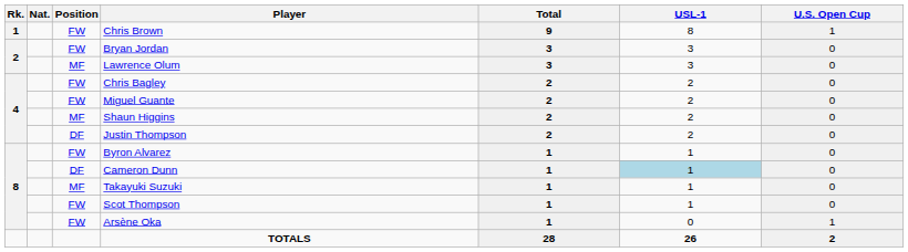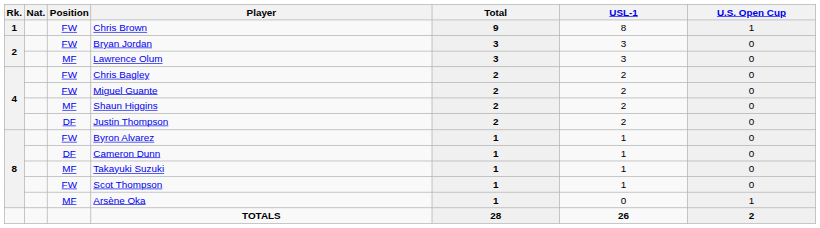 <table class="wikitable" style="font-size:95%; text-align:center;">
 <tr>
 <th width="1%">Rk.</th>
 <th width="1%">Nat.</th>
 <th width="1%">Position</th>
 <th width="42%">Player</th>
 <th width=80>Total</th>
 <th width=80><a href='#'>USL-1</a></th>
 <th width=80><a href='#'>U.S. Open Cup</a></th>
 </tr>
 <tr>
 <th rowspan="1"><strong>1</strong></th>
 <td></td>
 <td><a href='#'>FW</a></td>
 <td style="text-align: left;"><a href='#'>Chris Brown</a></td>
 <td style="background: #F0F0F0;"><strong>9</strong></td>
 <td>8</td>
 <td style="background: #F0F0F0;">1</td>
 </tr>
 <tr>
 <th rowspan="2"><strong>2</strong></th>
 <td></td>
 <td><a href='#'>FW</a></td>
 <td style="text-align: left;"><a href='#'>Bryan Jordan</a></td>
 <td style="background: #F0F0F0;"><strong>3</strong></td>
 <td>3</td>
 <td style="background: #F0F0F0;">0</td>
 </tr>
 <tr>
 <td></td>
 <td><a href='#'>MF</a></td>
 <td style="text-align: left;"><a href='#'>Lawrence Olum</a></td>
 <td style="background: #F0F0F0;"><strong>3</strong></td>
 <td>3</td>
 <td style="background: #F0F0F0;">0</td>
 </tr>
 <tr>
 <th rowspan="4"><strong>4</strong></th>
 <td></td>
 <td><a href='#'>FW</a></td>
 <td style="text-align: left;"><a href='#'>Chris Bagley</a></td>
 <td style="background: #F0F0F0;"><strong>2</strong></td>
 <td>2</td>
 <td style="background: #F0F0F0;">0</td>
 </tr>
 <tr>
 <td></td>
 <td><a href='#'>FW</a></td>
 <td style="text-align: left;"><a href='#'>Miguel Guante</a></td>
 <td style="background: #F0F0F0;"><strong>2</strong></td>
 <td>2</td>
 <td style="background: #F0F0F0;">0</td>
 </tr>
 <tr>
 <td></td>
 <td><a href='#'>MF</a></td>
 <td style="text-align: left;"><a href='#'>Shaun Higgins</a></td>
 <td style="background: #F0F0F0;"><strong>2</strong></td>
 <td>2</td>
 <td style="background: #F0F0F0;">0</td>
 </tr>
 <tr>
 <td></td>
 <td><a href='#'>DF</a></td>
 <td style="text-align: left;"><a href='#'>Justin Thompson</a></td>
 <td style="background: #F0F0F0;"><strong>2</strong></td>
 <td>2</td>
 <td style="background: #F0F0F0;">0</td>
 </tr>
 <tr>
 <th rowspan="5"><strong>8</strong></th>
 <td></td>
 <td><a href='#'>FW</a></td>
 <td style="text-align: left;"><a href='#'>Byron Alvarez</a></td>
 <td style="background: #F0F0F0;"><strong>1</strong></td>
 <td>1</td>
 <td style="background: #F0F0F0;">0</td>
 </tr>
 <tr>
 <td></td>
 <td><a href='#'>DF</a></td>
 <td style="text-align: left;"><a href='#'>Cameron Dunn</a></td>
 <td style="background: #F0F0F0;"><strong>1</strong></td>
-<td style="background: lightblue;">1</td>
+<td>1</td>
 <td style="background: #F0F0F0;">0</td>
 </tr>
 <tr>
 <td></td>
 <td><a href='#'>MF</a></td>
 <td style="text-align: left;"><a href='#'>Takayuki Suzuki</a></td>
 <td style="background: #F0F0F0;"><strong>1</strong></td>
 <td>1</td>
 <td style="background: #F0F0F0;">0</td>
 </tr>
 <tr>
 <td></td>
 <td><a href='#'>FW</a></td>
 <td style="text-align: left;"><a href='#'>Scot Thompson</a></td>
 <td style="background: #F0F0F0;"><strong>1</strong></td>
 <td>1</td>
 <td style="background: #F0F0F0;">0</td>
 </tr>
 <tr>
 <td></td>
-<td><a href='#'>FW</a></td>
+<td><a href='#'>MF</a></td>
 <td style="text-align: left;"><a href='#'>Arsène Oka</a></td>
 <td style="background: #F0F0F0;"><strong>1</strong></td>
 <td>0</td>
 <td style="background: #F0F0F0;">1</td>
 </tr>
 <tr>
 <td></td>
 <td></td>
 <td></td>
 <td><strong>TOTALS</strong></td>
 <td style="background: #F0F0F0;"><strong>28</strong></td>
 <td><strong>26</strong></td>
 <td style="background: #F0F0F0;"><strong>2</strong></td>
 </tr>
 </table>
